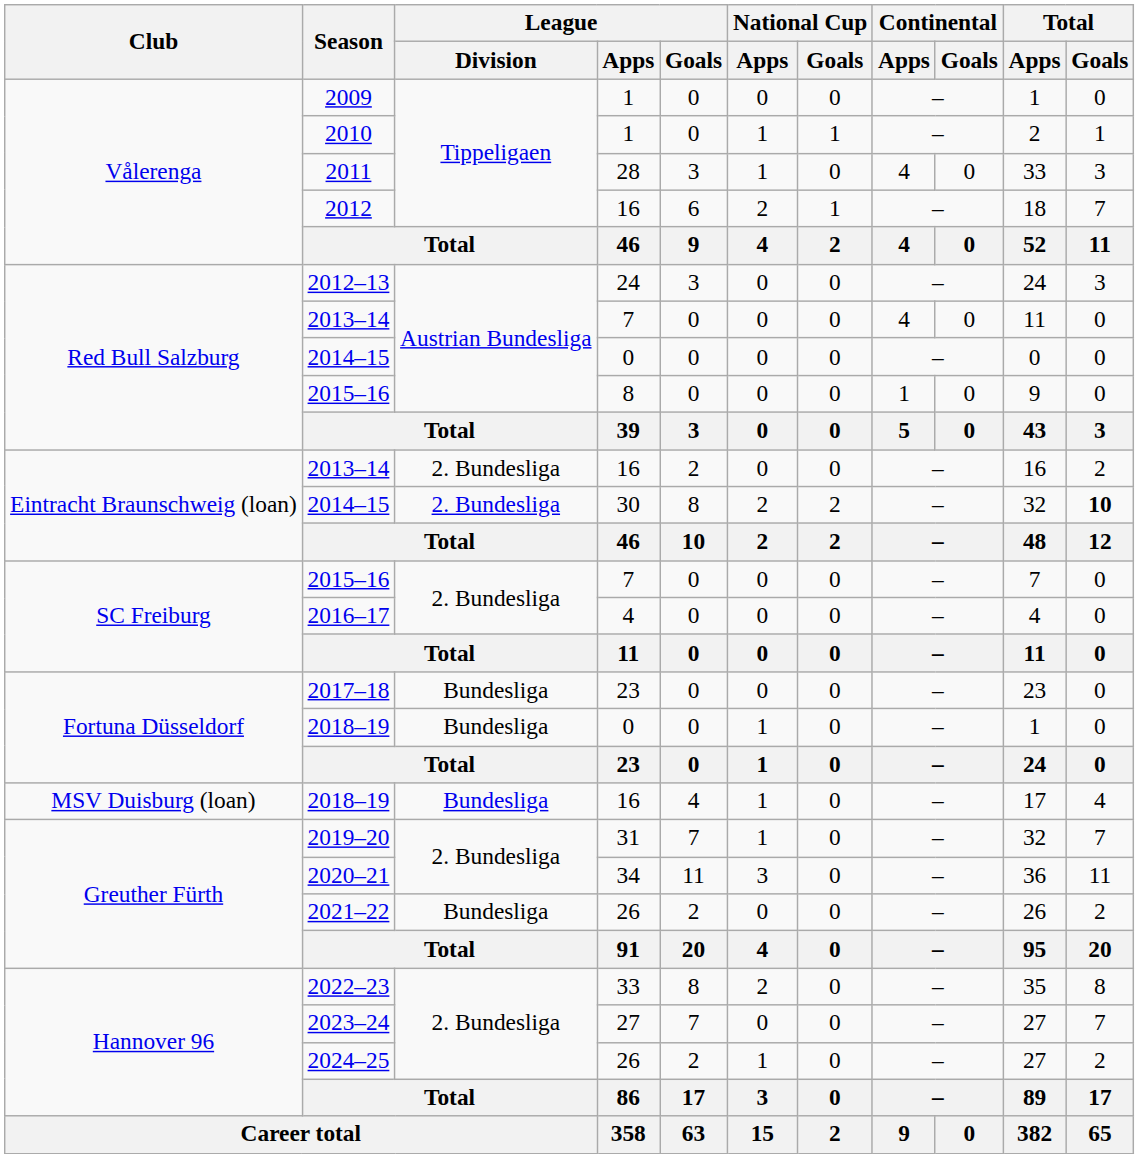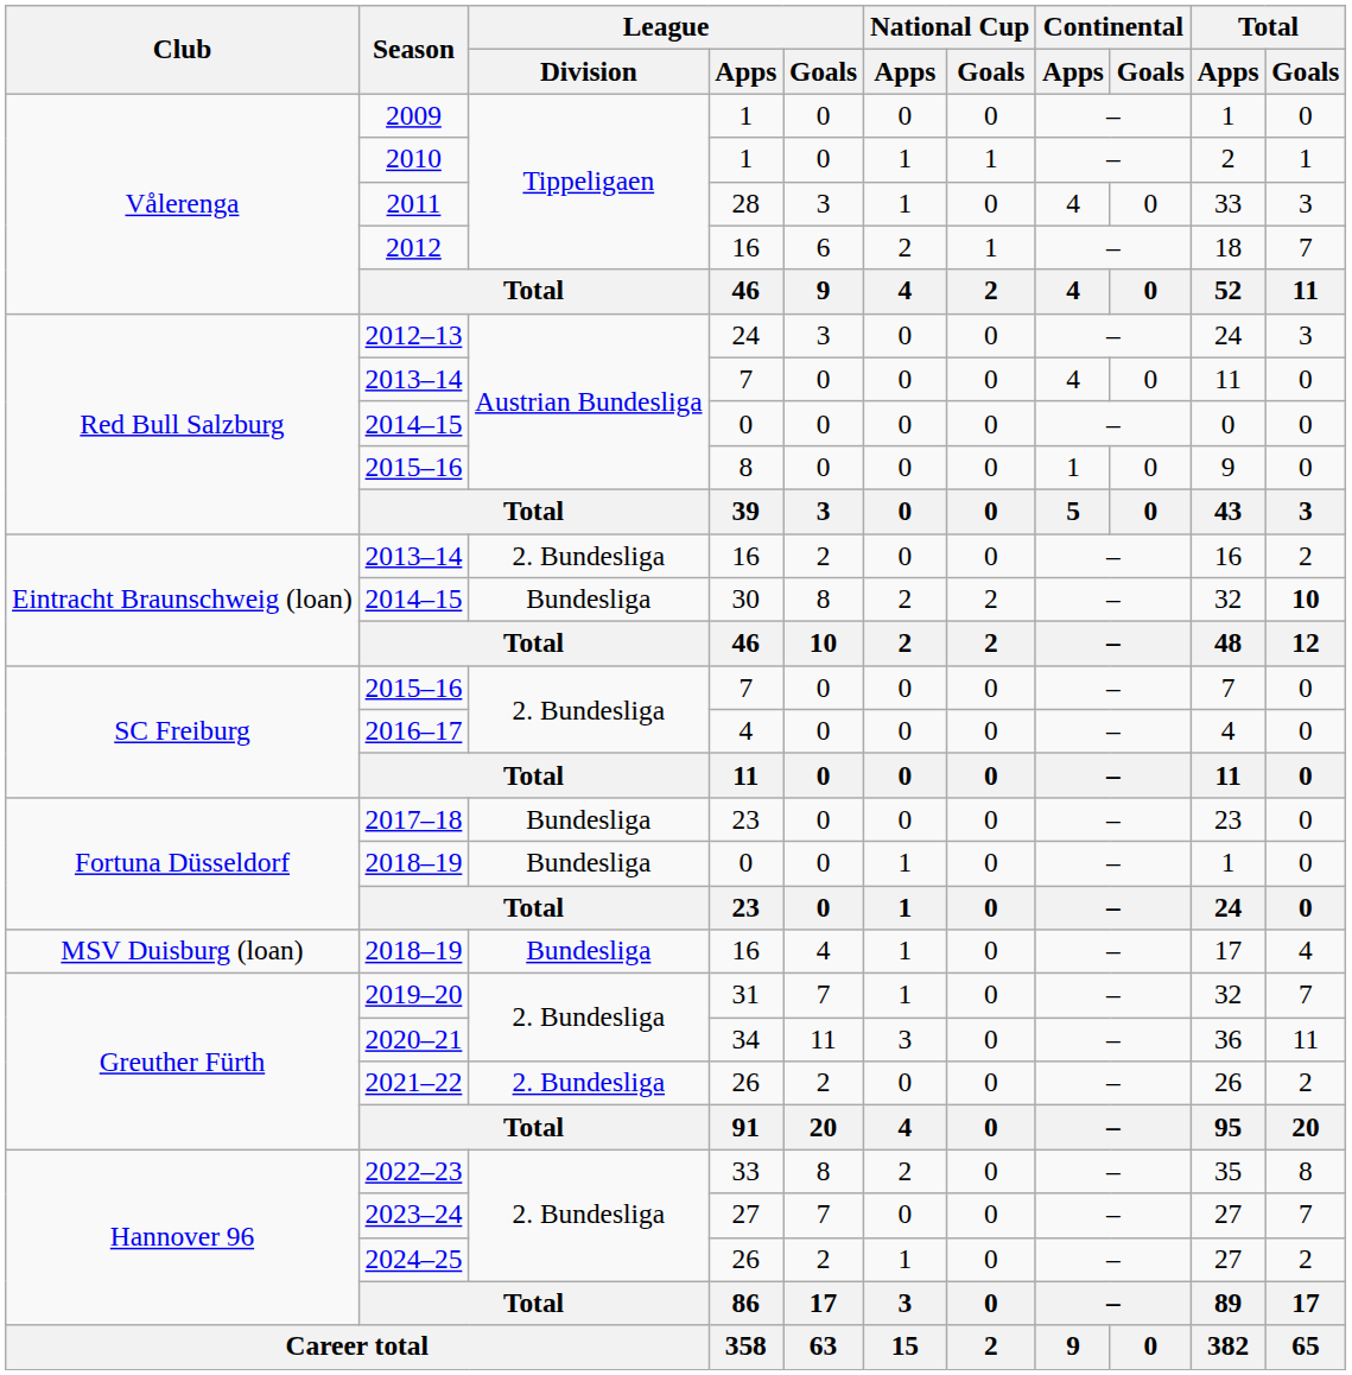 <table class="wikitable" style="text-align:center">
 <tr>
 <th rowspan="2">Club</th>
 <th rowspan="2">Season</th>
 <th colspan="3">League</th>
 <th colspan="2">National Cup</th>
 <th colspan="2">Continental</th>
 <th colspan="2">Total</th>
 </tr>
 <tr>
 <th>Division</th>
 <th>Apps</th>
 <th>Goals</th>
 <th>Apps</th>
 <th>Goals</th>
 <th>Apps</th>
 <th>Goals</th>
 <th>Apps</th>
 <th>Goals</th>
 </tr>
 <tr>
 <td rowspan="5"><a href='#'>Vålerenga</a></td>
 <td><a href='#'>2009</a></td>
 <td rowspan="4"><a href='#'>Tippeligaen</a></td>
 <td>1</td>
 <td>0</td>
 <td>0</td>
 <td>0</td>
 <td colspan="2">–</td>
 <td>1</td>
 <td>0</td>
 </tr>
 <tr>
 <td><a href='#'>2010</a></td>
 <td>1</td>
 <td>0</td>
 <td>1</td>
 <td>1</td>
 <td colspan="2">–</td>
 <td>2</td>
 <td>1</td>
 </tr>
 <tr>
 <td><a href='#'>2011</a></td>
 <td>28</td>
 <td>3</td>
 <td>1</td>
 <td>0</td>
 <td>4</td>
 <td>0</td>
 <td>33</td>
 <td>3</td>
 </tr>
 <tr>
 <td><a href='#'>2012</a></td>
 <td>16</td>
 <td>6</td>
 <td>2</td>
 <td>1</td>
 <td colspan="2">–</td>
 <td>18</td>
 <td>7</td>
 </tr>
 <tr>
 <th colspan="2">Total</th>
 <th>46</th>
 <th>9</th>
 <th>4</th>
 <th>2</th>
 <th>4</th>
 <th>0</th>
 <th>52</th>
 <th>11</th>
 </tr>
 <tr>
 <td rowspan="5"><a href='#'>Red Bull Salzburg</a></td>
 <td><a href='#'>2012–13</a></td>
 <td rowspan="4"><a href='#'>Austrian Bundesliga</a></td>
 <td>24</td>
 <td>3</td>
 <td>0</td>
 <td>0</td>
 <td colspan="2">–</td>
 <td>24</td>
 <td>3</td>
 </tr>
 <tr>
 <td><a href='#'>2013–14</a></td>
 <td>7</td>
 <td>0</td>
 <td>0</td>
 <td>0</td>
 <td>4</td>
 <td>0</td>
 <td>11</td>
 <td>0</td>
 </tr>
 <tr>
 <td><a href='#'>2014–15</a></td>
 <td>0</td>
 <td>0</td>
 <td>0</td>
 <td>0</td>
 <td colspan="2">–</td>
 <td>0</td>
 <td>0</td>
 </tr>
 <tr>
 <td><a href='#'>2015–16</a></td>
 <td>8</td>
 <td>0</td>
 <td>0</td>
 <td>0</td>
 <td>1</td>
 <td>0</td>
 <td>9</td>
 <td>0</td>
 </tr>
 <tr>
 <th colspan="2">Total</th>
 <th>39</th>
 <th>3</th>
 <th>0</th>
 <th>0</th>
 <th>5</th>
 <th>0</th>
 <th>43</th>
 <th>3</th>
 </tr>
 <tr>
 <td rowspan="3"><a href='#'>Eintracht Braunschweig</a> (loan)</td>
 <td><a href='#'>2013–14</a></td>
 <td rowspan="1">2. Bundesliga</td>
 <td>16</td>
 <td>2</td>
 <td>0</td>
 <td>0</td>
 <td colspan="2">–</td>
 <td>16</td>
 <td>2</td>
 </tr>
 <tr>
 <td><a href='#'>2014–15</a></td>
-<td><a href='#'>2. Bundesliga</a></td>
+<td>Bundesliga</td>
 <td>30</td>
 <td>8</td>
 <td>2</td>
 <td>2</td>
 <td colspan="2">–</td>
 <td>32</td>
 <td><strong>10</strong></td>
 </tr>
 <tr>
 <th colspan="2">Total</th>
 <th>46</th>
 <th>10</th>
 <th>2</th>
 <th>2</th>
 <th colspan="2">–</th>
 <th>48</th>
 <th>12</th>
 </tr>
 <tr>
 <td rowspan="3"><a href='#'>SC Freiburg</a></td>
 <td><a href='#'>2015–16</a></td>
 <td rowspan="2">2. Bundesliga</td>
 <td>7</td>
 <td>0</td>
 <td>0</td>
 <td>0</td>
 <td colspan="2">–</td>
 <td>7</td>
 <td>0</td>
 </tr>
 <tr>
 <td><a href='#'>2016–17</a></td>
 <td>4</td>
 <td>0</td>
 <td>0</td>
 <td>0</td>
 <td colspan="2">–</td>
 <td>4</td>
 <td>0</td>
 </tr>
 <tr>
 <th colspan="2">Total</th>
 <th>11</th>
 <th>0</th>
 <th>0</th>
 <th>0</th>
 <th colspan="2">–</th>
 <th>11</th>
 <th>0</th>
 </tr>
 <tr>
 <td rowspan="3"><a href='#'>Fortuna Düsseldorf</a></td>
 <td><a href='#'>2017–18</a></td>
 <td>Bundesliga</td>
 <td>23</td>
 <td>0</td>
 <td>0</td>
 <td>0</td>
 <td colspan="2">–</td>
 <td>23</td>
 <td>0</td>
 </tr>
 <tr>
 <td><a href='#'>2018–19</a></td>
 <td>Bundesliga</td>
 <td>0</td>
 <td>0</td>
 <td>1</td>
 <td>0</td>
 <td colspan="2">–</td>
 <td>1</td>
 <td>0</td>
 </tr>
 <tr>
 <th colspan="2">Total</th>
 <th>23</th>
 <th>0</th>
 <th>1</th>
 <th>0</th>
 <th colspan="2">–</th>
 <th>24</th>
 <th>0</th>
 </tr>
 <tr>
 <td><a href='#'>MSV Duisburg</a> (loan)</td>
 <td><a href='#'>2018–19</a></td>
 <td><a href='#'>Bundesliga</a></td>
 <td>16</td>
 <td>4</td>
 <td>1</td>
 <td>0</td>
 <td colspan="2">–</td>
 <td>17</td>
 <td>4</td>
 </tr>
 <tr>
 <td rowspan="4"><a href='#'>Greuther Fürth</a></td>
 <td><a href='#'>2019–20</a></td>
 <td rowspan="2">2. Bundesliga</td>
 <td>31</td>
 <td>7</td>
 <td>1</td>
 <td>0</td>
 <td colspan="2">–</td>
 <td>32</td>
 <td>7</td>
 </tr>
 <tr>
 <td><a href='#'>2020–21</a></td>
 <td>34</td>
 <td>11</td>
 <td>3</td>
 <td>0</td>
 <td colspan="2">–</td>
 <td>36</td>
 <td>11</td>
 </tr>
 <tr>
 <td><a href='#'>2021–22</a></td>
-<td>Bundesliga</td>
+<td><a href='#'>2. Bundesliga</a></td>
 <td>26</td>
 <td>2</td>
 <td>0</td>
 <td>0</td>
 <td colspan="2">–</td>
 <td>26</td>
 <td>2</td>
 </tr>
 <tr>
 <th colspan="2">Total</th>
 <th>91</th>
 <th>20</th>
 <th>4</th>
 <th>0</th>
 <th colspan="2">–</th>
 <th>95</th>
 <th>20</th>
 </tr>
 <tr>
 <td rowspan="4"><a href='#'>Hannover 96</a></td>
 <td><a href='#'>2022–23</a></td>
 <td rowspan="3">2. Bundesliga</td>
 <td>33</td>
 <td>8</td>
 <td>2</td>
 <td>0</td>
 <td colspan="2">–</td>
 <td>35</td>
 <td>8</td>
 </tr>
 <tr>
 <td><a href='#'>2023–24</a></td>
 <td>27</td>
 <td>7</td>
 <td>0</td>
 <td>0</td>
 <td colspan="2">–</td>
 <td>27</td>
 <td>7</td>
 </tr>
 <tr>
 <td><a href='#'>2024–25</a></td>
 <td>26</td>
 <td>2</td>
 <td>1</td>
 <td>0</td>
 <td colspan="2">–</td>
 <td>27</td>
 <td>2</td>
 </tr>
 <tr>
 <th colspan="2">Total</th>
 <th>86</th>
 <th>17</th>
 <th>3</th>
 <th>0</th>
 <th colspan="2">–</th>
 <th>89</th>
 <th>17</th>
 </tr>
 <tr>
 <th colspan="3">Career total</th>
 <th>358</th>
 <th>63</th>
 <th>15</th>
 <th>2</th>
 <th>9</th>
 <th>0</th>
 <th>382</th>
 <th>65</th>
 </tr>
 </table>
